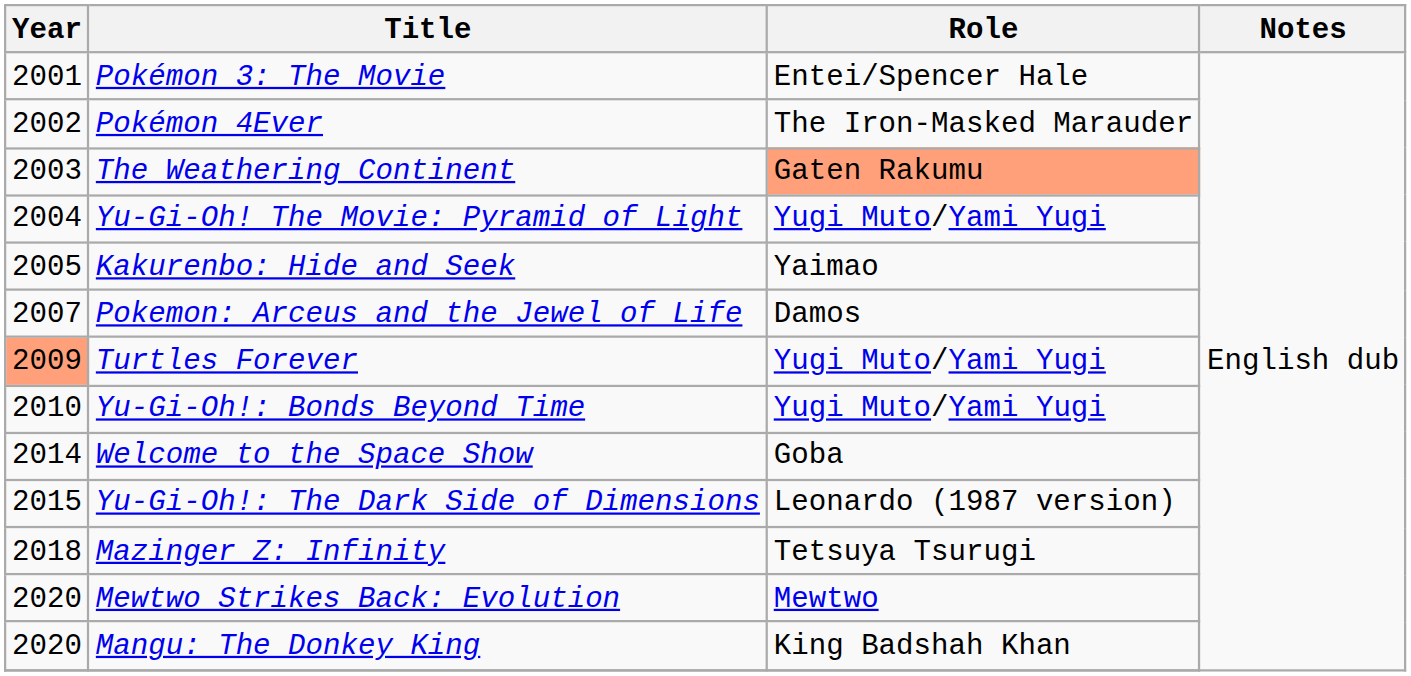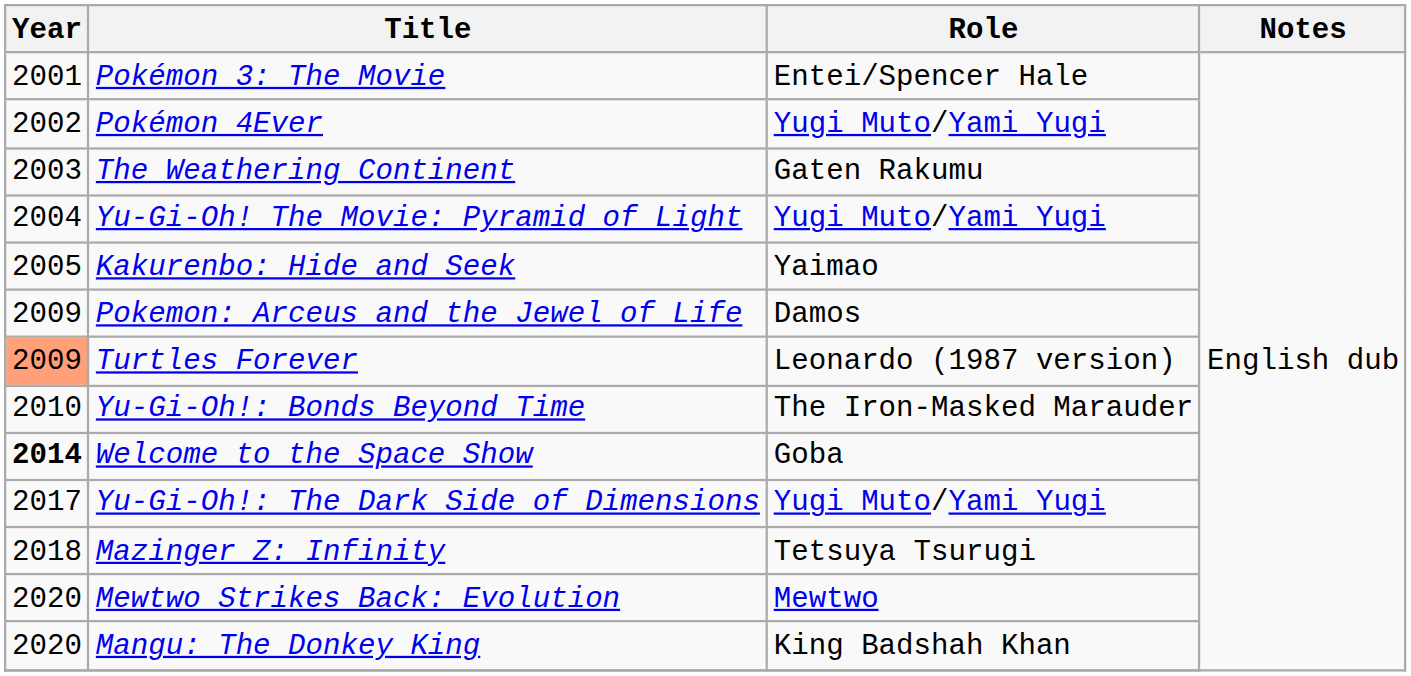 <table class="wikitable sortable plainrowheaders" style="white-space:nowrap">
 <tr>
 <th>Year</th>
 <th>Title</th>
 <th>Role</th>
 <th>Notes</th>
 </tr>
 <tr>
 <td>2001</td>
 <td><em><a href='#'>Pokémon 3: The Movie</a></em></td>
 <td>Entei/Spencer Hale</td>
 <td rowspan="14">English dub</td>
 </tr>
 <tr>
 <td>2002</td>
 <td><em><a href='#'>Pokémon 4Ever</a></em></td>
-<td>The Iron-Masked Marauder</td>
+<td><a href='#'>Yugi Muto</a>/<a href='#'>Yami Yugi</a></td>
 </tr>
 <tr>
 <td>2003</td>
 <td><em><a href='#'>The Weathering Continent</a></em></td>
-<td style="background: lightsalmon;">Gaten Rakumu</td>
+<td>Gaten Rakumu</td>
 </tr>
 <tr>
 <td>2004</td>
 <td><em><a href='#'>Yu-Gi-Oh! The Movie: Pyramid of Light</a></em></td>
 <td><a href='#'>Yugi Muto</a>/<a href='#'>Yami Yugi</a></td>
 </tr>
 <tr>
 <td>2005</td>
 <td><em><a href='#'>Kakurenbo: Hide and Seek</a></em></td>
 <td>Yaimao</td>
 </tr>
 <tr>
-<td>2007</td>
+<td>2009</td>
 <td><em><a href='#'>Pokemon: Arceus and the Jewel of Life</a></em></td>
 <td>Damos</td>
 </tr>
 <tr>
 <td style="background: lightsalmon;">2009</td>
 <td><em><a href='#'>Turtles Forever</a></em></td>
-<td><a href='#'>Yugi Muto</a>/<a href='#'>Yami Yugi</a></td>
+<td>Leonardo (1987 version)</td>
 </tr>
 <tr>
 <td>2010</td>
 <td><em><a href='#'>Yu-Gi-Oh!: Bonds Beyond Time</a></em></td>
-<td><a href='#'>Yugi Muto</a>/<a href='#'>Yami Yugi</a></td>
+<td>The Iron-Masked Marauder</td>
 </tr>
 <tr>
-<td>2014</td>
+<td><strong>2014</strong></td>
 <td><em><a href='#'>Welcome to the Space Show</a></em></td>
 <td>Goba</td>
 </tr>
 <tr>
-<td>2015</td>
+<td>2017</td>
 <td><em><a href='#'>Yu-Gi-Oh!: The Dark Side of Dimensions</a></em></td>
-<td>Leonardo (1987 version)</td>
+<td><a href='#'>Yugi Muto</a>/<a href='#'>Yami Yugi</a></td>
 </tr>
 <tr>
 <td>2018</td>
 <td><em><a href='#'>Mazinger Z: Infinity</a></em></td>
 <td>Tetsuya Tsurugi</td>
 </tr>
 <tr>
 <td>2020</td>
 <td><em><a href='#'>Mewtwo Strikes Back: Evolution</a></em></td>
 <td><a href='#'>Mewtwo</a></td>
 </tr>
 <tr>
 <td>2020</td>
 <td><em><a href='#'>Mangu: The Donkey King</a></em></td>
 <td>King Badshah Khan</td>
 </tr>
 <tr>
 </tr>
 </table>
